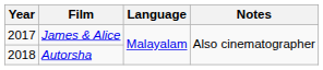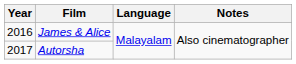 <table class="wikitable sortable">
 <tr>
 <th>Year</th>
 <th>Film</th>
 <th>Language</th>
 <th>Notes</th>
 </tr>
 <tr>
-<td>2017</td>
+<td>2016</td>
 <td><em><a href='#'>James & Alice</a></em></td>
 <td rowspan="2"><a href='#'>Malayalam</a></td>
 <td rowspan="2">Also cinematographer</td>
 </tr>
 <tr>
-<td>2018</td>
+<td>2017</td>
 <td><em><a href='#'>Autorsha</a></em></td>
 </tr>
 </table>
